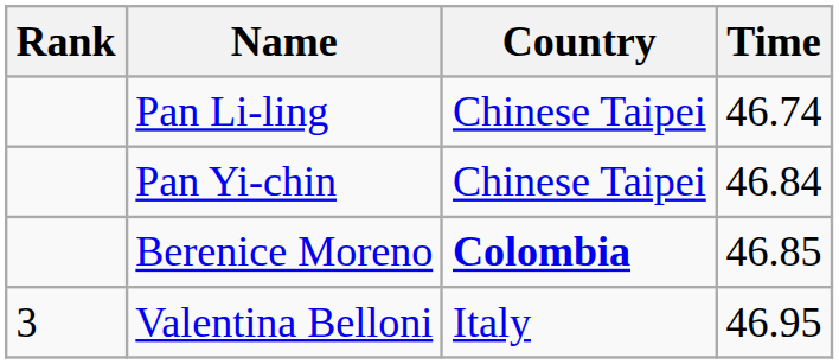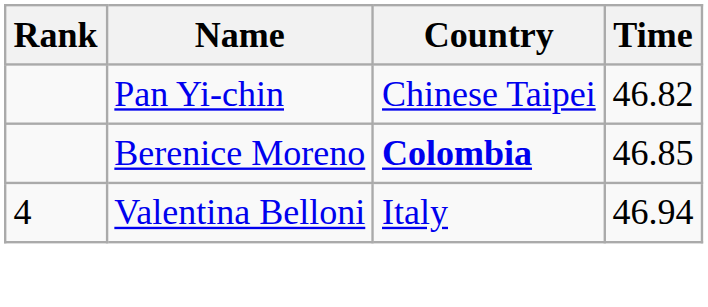 <table class="wikitable" style="font-size:95%" style="text-align:center; width:35em;">
 <tr>
 <th>Rank</th>
 <th>Name</th>
 <th>Country</th>
 <th>Time</th>
 </tr>
 <tr>
 <td></td>
-<td align=left><a href='#'>Pan Li-ling</a></td>
-<td align="left"> <a href='#'>Chinese Taipei</a></td>
-<td>46.74</td>
-</tr>
-<tr>
-<td></td>
 <td align=left><a href='#'>Pan Yi-chin</a></td>
 <td align="left"> <a href='#'>Chinese Taipei</a></td>
-<td>46.84</td>
+<td>46.82</td>
 </tr>
 <tr>
 <td></td>
 <td align=left><a href='#'>Berenice Moreno</a></td>
 <td align="left"><strong> <a href='#'>Colombia</a></strong></td>
 <td>46.85</td>
 </tr>
 <tr>
-<td>3</td>
+<td>4</td>
 <td align=left><a href='#'>Valentina Belloni</a></td>
 <td align="left"> <a href='#'>Italy</a></td>
-<td>46.95</td>
+<td>46.94</td>
 </tr>
 </table>
